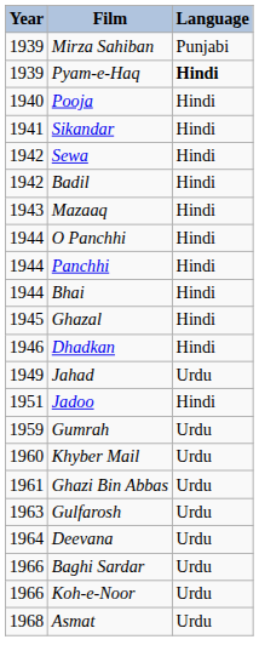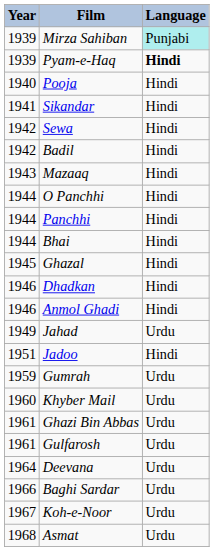 <table class="wikitable sortable plainrowheaders">
 <tr>
 <th style="background:#B0C4DE;">Year</th>
 <th style="background:#B0C4DE;">Film</th>
 <th style="background:#B0C4DE;">Language</th>
 </tr>
 <tr>
 <td>1939</td>
 <td><em>Mirza Sahiban</em></td>
-<td>Punjabi</td>
+<td style="background: paleturquoise;">Punjabi</td>
 </tr>
 <tr>
 <td>1939</td>
 <td><em>Pyam-e-Haq</em></td>
 <td><strong>Hindi</strong></td>
 </tr>
 <tr>
 <td>1940</td>
 <td><em><a href='#'>Pooja</a></em></td>
 <td>Hindi</td>
 </tr>
 <tr>
 <td>1941</td>
 <td><em><a href='#'>Sikandar</a></em></td>
 <td>Hindi</td>
 </tr>
 <tr>
 <td>1942</td>
 <td><em><a href='#'>Sewa</a></em></td>
 <td>Hindi</td>
 </tr>
 <tr>
 <td>1942</td>
 <td><em>Badil</em></td>
 <td>Hindi</td>
 </tr>
 <tr>
 <td>1943</td>
 <td><em>Mazaaq</em></td>
 <td>Hindi</td>
 </tr>
 <tr>
 <td>1944</td>
 <td><em>O Panchhi</em></td>
 <td>Hindi</td>
 </tr>
 <tr>
 <td>1944</td>
 <td><em><a href='#'>Panchhi</a></em></td>
 <td>Hindi</td>
 </tr>
 <tr>
 <td>1944</td>
 <td><em>Bhai</em></td>
 <td>Hindi</td>
 </tr>
 <tr>
 <td>1945</td>
 <td><em>Ghazal</em></td>
 <td>Hindi</td>
 </tr>
 <tr>
 <td>1946</td>
 <td><em><a href='#'>Dhadkan</a></em></td>
 <td>Hindi</td>
 </tr>
 <tr>
+<td>1946</td>
+<td><em><a href='#'>Anmol Ghadi</a></em></td>
+<td>Hindi</td>
+</tr>
+<tr>
 <td>1949</td>
 <td><em>Jahad</em></td>
 <td>Urdu</td>
 </tr>
 <tr>
 <td>1951</td>
 <td><em><a href='#'>Jadoo</a></em></td>
 <td>Hindi</td>
 </tr>
 <tr>
 <td>1959</td>
 <td><em>Gumrah</em></td>
 <td>Urdu</td>
 </tr>
 <tr>
 <td>1960</td>
 <td><em>Khyber Mail</em></td>
 <td>Urdu</td>
 </tr>
 <tr>
 <td>1961</td>
 <td><em>Ghazi Bin Abbas</em></td>
 <td>Urdu</td>
 </tr>
 <tr>
-<td>1963</td>
+<td>1961</td>
 <td><em>Gulfarosh</em></td>
 <td>Urdu</td>
 </tr>
 <tr>
 <td>1964</td>
 <td><em>Deevana</em></td>
 <td>Urdu</td>
 </tr>
 <tr>
 <td>1966</td>
 <td><em>Baghi Sardar</em></td>
 <td>Urdu</td>
 </tr>
 <tr>
-<td>1966</td>
+<td>1967</td>
 <td><em>Koh-e-Noor</em></td>
 <td>Urdu</td>
 </tr>
 <tr>
 <td>1968</td>
 <td><em>Asmat</em></td>
 <td>Urdu</td>
 </tr>
 </table>
